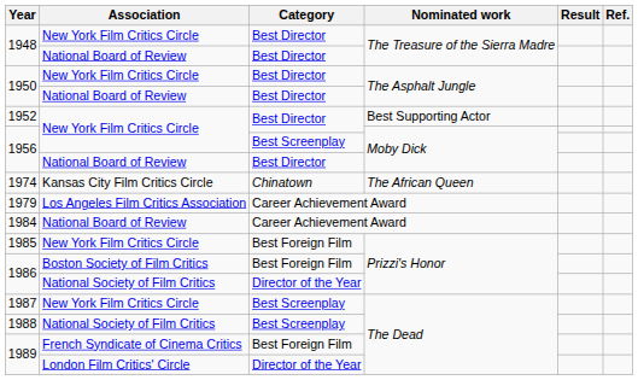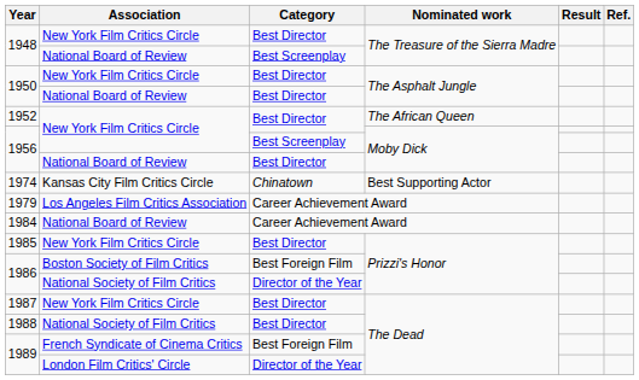 <table class=wikitable>
 <tr>
 <th>Year</th>
 <th>Association</th>
 <th>Category</th>
 <th>Nominated work</th>
 <th>Result</th>
 <th>Ref.</th>
 </tr>
 <tr>
 <td rowspan="2">1948</td>
 <td><a href='#'>New York Film Critics Circle</a></td>
 <td><a href='#'>Best Director</a></td>
 <td rowspan="2"><em>The Treasure of the Sierra Madre</em></td>
 <td></td>
 <td></td>
 </tr>
 <tr>
 <td><a href='#'>National Board of Review</a></td>
-<td><a href='#'>Best Director</a></td>
+<td><a href='#'>Best Screenplay</a></td>
 <td></td>
 <td></td>
 </tr>
 <tr>
 <td rowspan="2">1950</td>
 <td><a href='#'>New York Film Critics Circle</a></td>
 <td><a href='#'>Best Director</a></td>
 <td rowspan="2"><em>The Asphalt Jungle</em></td>
 <td></td>
 <td></td>
 </tr>
 <tr>
 <td><a href='#'>National Board of Review</a></td>
 <td><a href='#'>Best Director</a></td>
 <td></td>
 <td></td>
 </tr>
 <tr>
 <td>1952</td>
 <td rowspan="3"><a href='#'>New York Film Critics Circle</a></td>
 <td rowspan="2"><a href='#'>Best Director</a></td>
-<td>Best Supporting Actor</td>
+<td><em>The African Queen</em></td>
 <td></td>
 <td></td>
 </tr>
 <tr>
 <td rowspan="3">1956</td>
 <td rowspan="3"><em>Moby Dick</em></td>
 <td></td>
 <td></td>
 </tr>
 <tr>
 <td><a href='#'>Best Screenplay</a></td>
 <td></td>
 <td></td>
 </tr>
 <tr>
 <td><a href='#'>National Board of Review</a></td>
 <td><a href='#'>Best Director</a></td>
 <td></td>
 <td></td>
 </tr>
 <tr>
 <td>1974</td>
 <td>Kansas City Film Critics Circle</td>
 <td><em>Chinatown</em></td>
-<td><em>The African Queen</em></td>
+<td>Best Supporting Actor</td>
 <td></td>
 <td></td>
 </tr>
 <tr>
 <td>1979</td>
 <td><a href='#'>Los Angeles Film Critics Association</a></td>
 <td colspan=2>Career Achievement Award</td>
 <td></td>
 <td></td>
 </tr>
 <tr>
 <td>1984</td>
 <td><a href='#'>National Board of Review</a></td>
 <td colspan=2>Career Achievement Award</td>
 <td></td>
 <td></td>
 </tr>
 <tr>
 <td>1985</td>
 <td><a href='#'>New York Film Critics Circle</a></td>
-<td>Best Foreign Film</td>
+<td><a href='#'>Best Director</a></td>
 <td rowspan="3"><em>Prizzi's Honor</em></td>
 <td></td>
 <td></td>
 </tr>
 <tr>
 <td rowspan="2">1986</td>
 <td><a href='#'>Boston Society of Film Critics</a></td>
 <td>Best Foreign Film</td>
 <td></td>
 <td></td>
 </tr>
 <tr>
 <td><a href='#'>National Society of Film Critics</a></td>
 <td><a href='#'>Director of the Year</a></td>
 <td></td>
 <td></td>
 </tr>
 <tr>
 <td>1987</td>
 <td><a href='#'>New York Film Critics Circle</a></td>
-<td><a href='#'>Best Screenplay</a></td>
+<td><a href='#'>Best Director</a></td>
 <td rowspan="4"><em>The Dead</em></td>
 <td></td>
 <td></td>
 </tr>
 <tr>
 <td>1988</td>
 <td><a href='#'>National Society of Film Critics</a></td>
-<td><a href='#'>Best Screenplay</a></td>
+<td><a href='#'>Best Director</a></td>
 <td></td>
 <td></td>
 </tr>
 <tr>
 <td rowspan="2">1989</td>
 <td><a href='#'>French Syndicate of Cinema Critics</a></td>
 <td>Best Foreign Film</td>
 <td></td>
 <td></td>
 </tr>
 <tr>
 <td><a href='#'>London Film Critics' Circle</a></td>
 <td><a href='#'>Director of the Year</a></td>
 <td></td>
 <td></td>
 </tr>
 </table>
